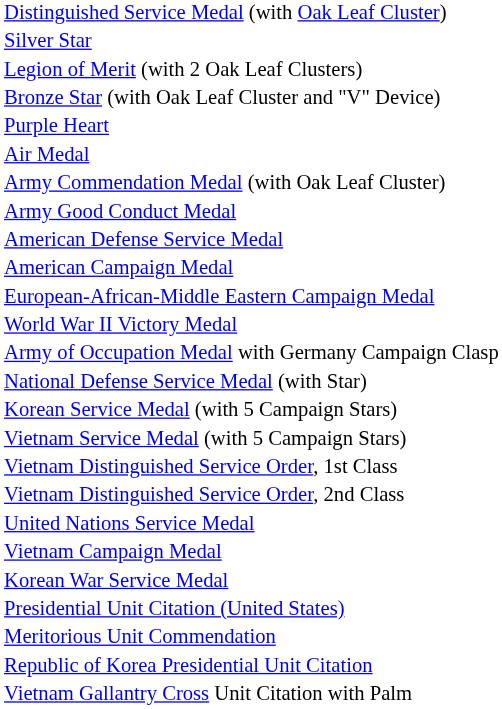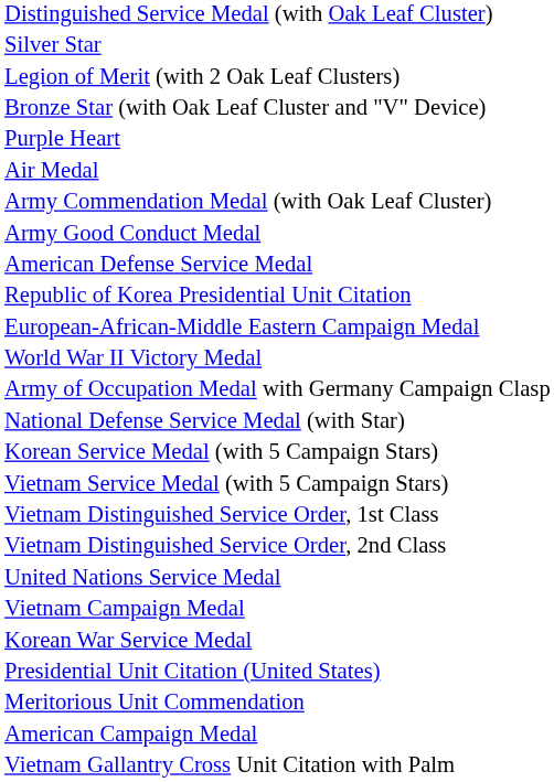 <table>
 <tr>
 <td></td>
 <td><a href='#'>Distinguished Service Medal</a> (with <a href='#'>Oak Leaf Cluster</a>)</td>
 </tr>
 <tr>
 <td></td>
 <td><a href='#'>Silver Star</a></td>
 </tr>
 <tr>
 <td></td>
 <td><a href='#'>Legion of Merit</a> (with 2 Oak Leaf Clusters)</td>
 </tr>
 <tr>
 <td></td>
 <td><a href='#'>Bronze Star</a> (with Oak Leaf Cluster and "V" Device)</td>
 </tr>
 <tr>
 <td></td>
 <td><a href='#'>Purple Heart</a></td>
 </tr>
 <tr>
 <td></td>
 <td><a href='#'>Air Medal</a></td>
 </tr>
 <tr>
 <td></td>
 <td><a href='#'>Army Commendation Medal</a> (with Oak Leaf Cluster)</td>
 </tr>
 <tr>
 <td></td>
 <td><a href='#'>Army Good Conduct Medal</a></td>
 </tr>
 <tr>
 <td></td>
 <td><a href='#'>American Defense Service Medal</a></td>
 </tr>
 <tr>
 <td></td>
-<td><a href='#'>American Campaign Medal</a></td>
+<td><a href='#'>Republic of Korea Presidential Unit Citation</a></td>
 </tr>
 <tr>
 <td></td>
 <td><a href='#'>European-African-Middle Eastern Campaign Medal</a></td>
 </tr>
 <tr>
 <td></td>
 <td><a href='#'>World War II Victory Medal</a></td>
 </tr>
 <tr>
 <td></td>
 <td><a href='#'>Army of Occupation Medal</a> with Germany Campaign Clasp</td>
 </tr>
 <tr>
 <td></td>
 <td><a href='#'>National Defense Service Medal</a> (with Star)</td>
 </tr>
 <tr>
 <td></td>
 <td><a href='#'>Korean Service Medal</a> (with 5 Campaign Stars)</td>
 </tr>
 <tr>
 <td></td>
 <td><a href='#'>Vietnam Service Medal</a> (with 5 Campaign Stars)</td>
 </tr>
 <tr>
 <td></td>
 <td><a href='#'>Vietnam Distinguished Service Order</a>, 1st Class</td>
 </tr>
 <tr>
 <td></td>
 <td><a href='#'>Vietnam Distinguished Service Order</a>, 2nd Class</td>
 </tr>
 <tr>
 <td></td>
 <td><a href='#'>United Nations Service Medal</a></td>
 </tr>
 <tr>
 <td></td>
 <td><a href='#'>Vietnam Campaign Medal</a></td>
 </tr>
 <tr>
 <td></td>
 <td><a href='#'>Korean War Service Medal</a></td>
 </tr>
 <tr>
 <td></td>
 <td><a href='#'>Presidential Unit Citation (United States)</a></td>
 </tr>
 <tr>
 <td></td>
 <td><a href='#'>Meritorious Unit Commendation</a></td>
 </tr>
 <tr>
 <td></td>
-<td><a href='#'>Republic of Korea Presidential Unit Citation</a></td>
+<td><a href='#'>American Campaign Medal</a></td>
 </tr>
 <tr>
 <td></td>
 <td><a href='#'>Vietnam Gallantry Cross</a> Unit Citation with Palm</td>
 </tr>
 </table>
